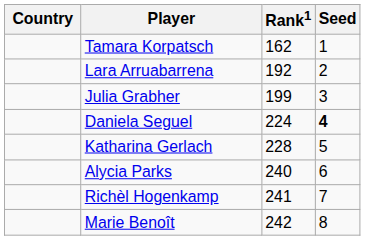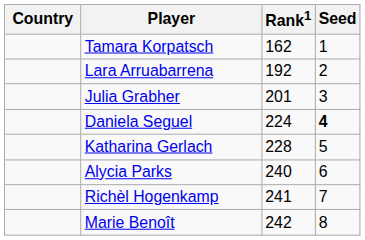 <table class="sortable wikitable">
 <tr>
 <th width="70">Country</th>
 <th width="175">Player</th>
 <th>Rank<sup>1</sup></th>
 <th>Seed</th>
 </tr>
 <tr>
 <td></td>
 <td><a href='#'>Tamara Korpatsch</a></td>
 <td>162</td>
 <td>1</td>
 </tr>
 <tr>
 <td></td>
 <td><a href='#'>Lara Arruabarrena</a></td>
 <td>192</td>
 <td>2</td>
 </tr>
 <tr>
 <td></td>
 <td><a href='#'>Julia Grabher</a></td>
-<td>199</td>
+<td>201</td>
 <td>3</td>
 </tr>
 <tr>
 <td></td>
 <td><a href='#'>Daniela Seguel</a></td>
 <td>224</td>
 <td><strong>4</strong></td>
 </tr>
 <tr>
 <td></td>
 <td><a href='#'>Katharina Gerlach</a></td>
 <td>228</td>
 <td>5</td>
 </tr>
 <tr>
 <td></td>
 <td><a href='#'>Alycia Parks</a></td>
 <td>240</td>
 <td>6</td>
 </tr>
 <tr>
 <td></td>
 <td><a href='#'>Richèl Hogenkamp</a></td>
 <td>241</td>
 <td>7</td>
 </tr>
 <tr>
 <td></td>
 <td><a href='#'>Marie Benoît</a></td>
 <td>242</td>
 <td>8</td>
 </tr>
 </table>
